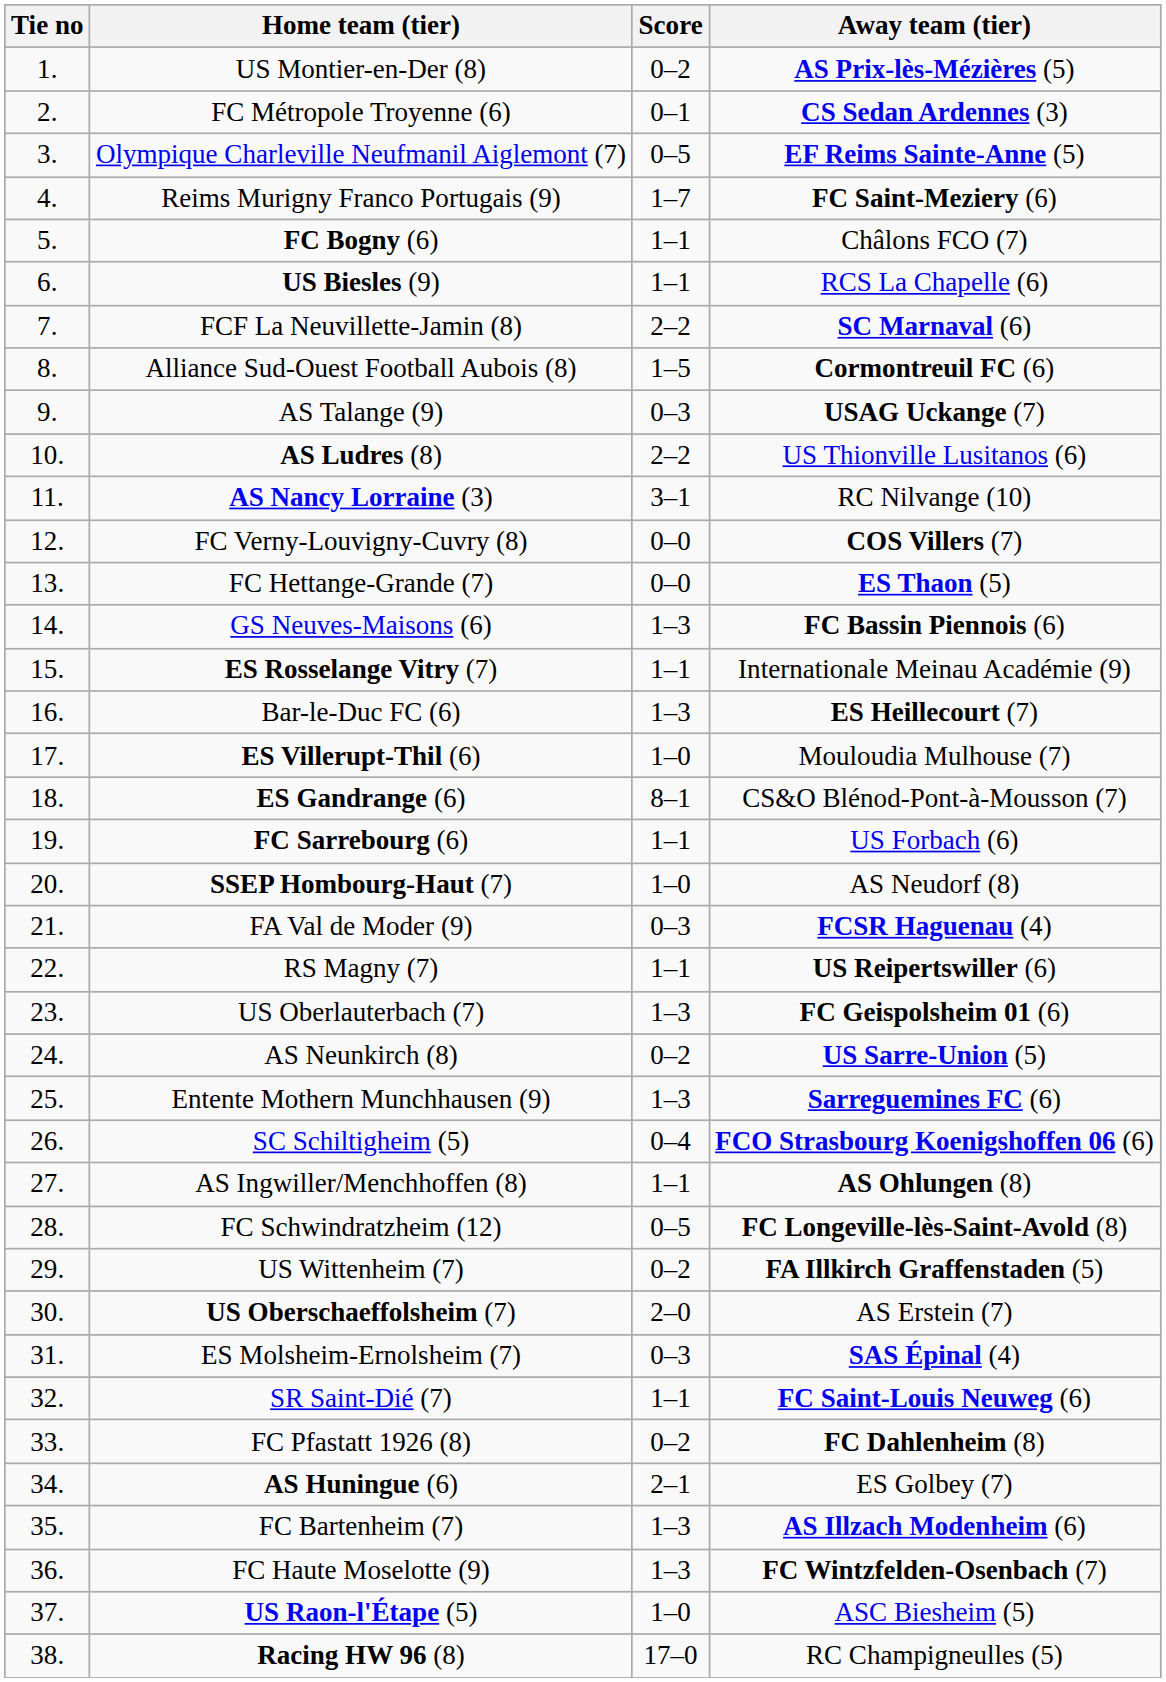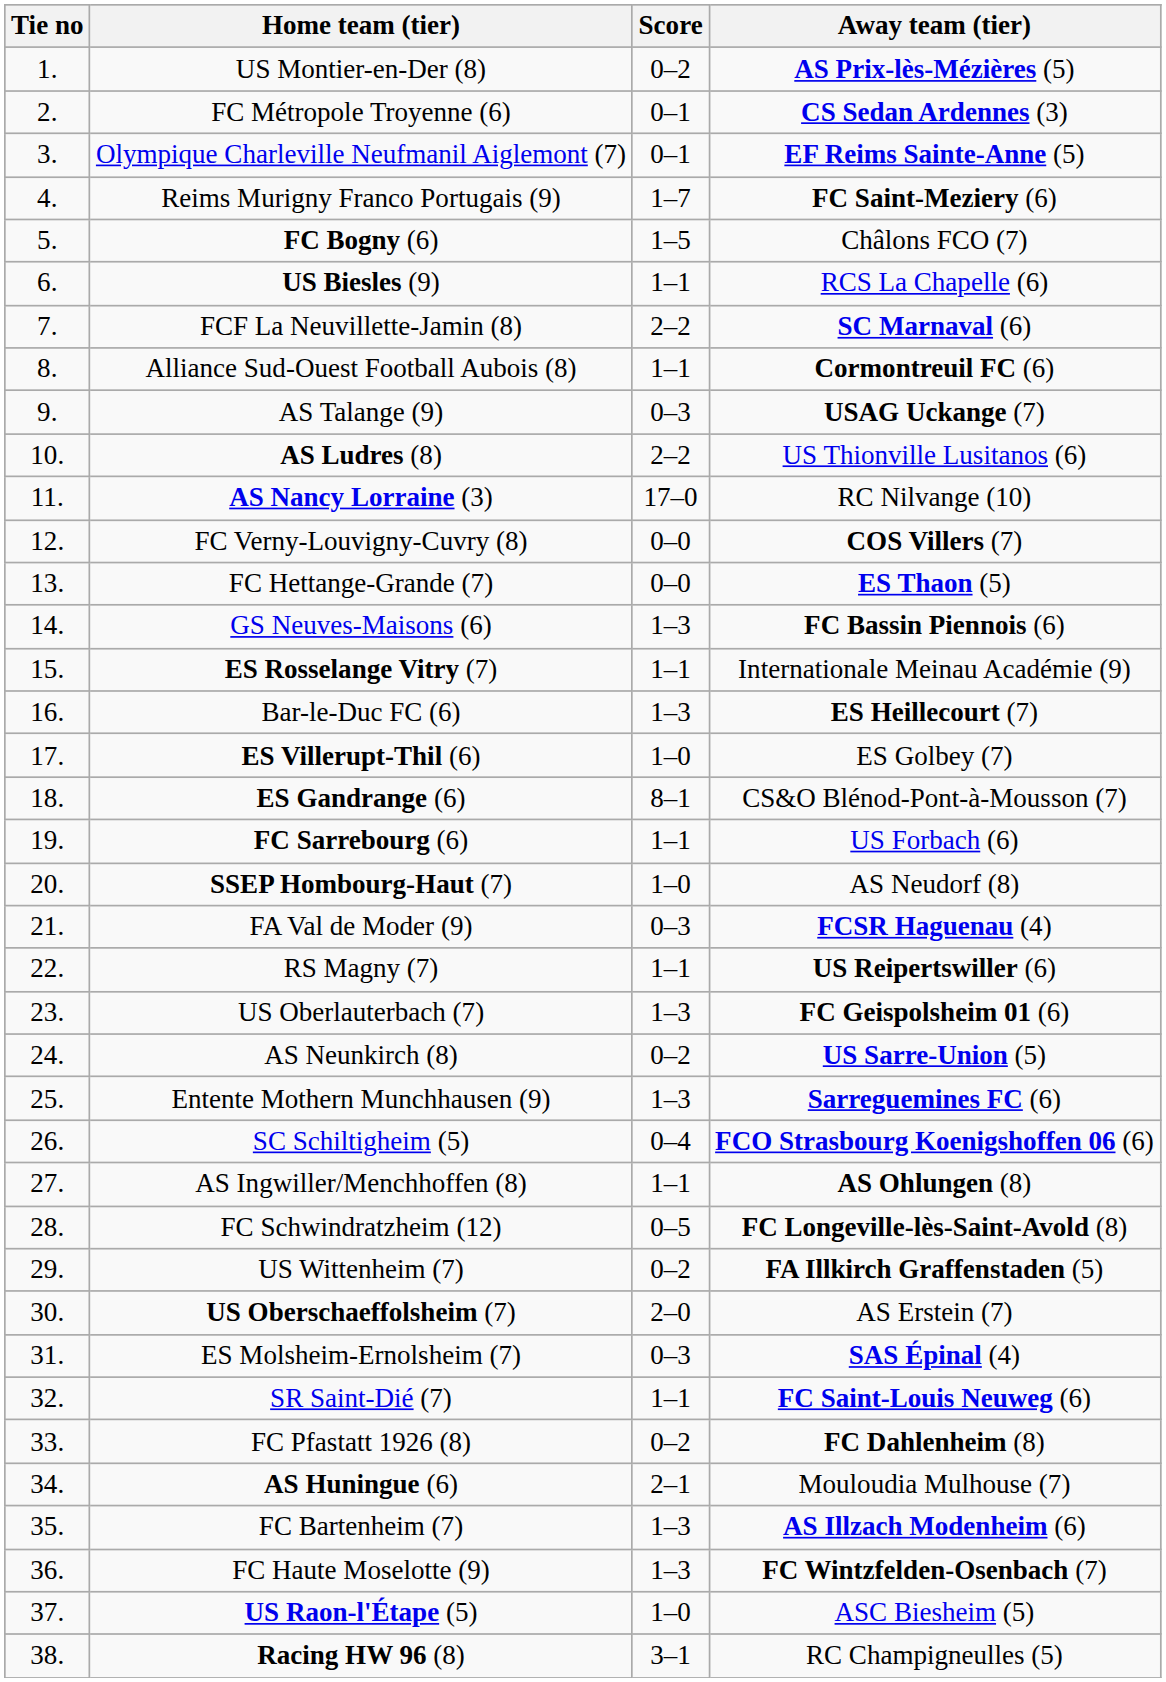 <table class="wikitable" style="text-align: center">
 <tr>
 <th>Tie no</th>
 <th>Home team (tier)</th>
 <th>Score</th>
 <th>Away team (tier)</th>
 </tr>
 <tr>
 <td>1.</td>
 <td>US Montier-en-Der (8)</td>
 <td>0–2</td>
 <td><strong><a href='#'>AS Prix-lès-Mézières</a></strong> (5)</td>
 </tr>
 <tr>
 <td>2.</td>
 <td>FC Métropole Troyenne (6)</td>
 <td>0–1</td>
 <td><strong><a href='#'>CS Sedan Ardennes</a></strong> (3)</td>
 </tr>
 <tr>
 <td>3.</td>
 <td><a href='#'>Olympique Charleville Neufmanil Aiglemont</a> (7)</td>
-<td>0–5</td>
+<td>0–1</td>
 <td><strong><a href='#'>EF Reims Sainte-Anne</a></strong> (5)</td>
 </tr>
 <tr>
 <td>4.</td>
 <td>Reims Murigny Franco Portugais (9)</td>
 <td>1–7</td>
 <td><strong>FC Saint-Meziery</strong> (6)</td>
 </tr>
 <tr>
 <td>5.</td>
 <td><strong>FC Bogny</strong> (6)</td>
-<td>1–1 </td>
+<td>1–5</td>
 <td>Châlons FCO (7)</td>
 </tr>
 <tr>
 <td>6.</td>
 <td><strong>US Biesles</strong> (9)</td>
 <td>1–1 </td>
 <td><a href='#'>RCS La Chapelle</a> (6)</td>
 </tr>
 <tr>
 <td>7.</td>
 <td>FCF La Neuvillette-Jamin (8)</td>
 <td>2–2 </td>
 <td><strong><a href='#'>SC Marnaval</a></strong> (6)</td>
 </tr>
 <tr>
 <td>8.</td>
 <td>Alliance Sud-Ouest Football Aubois (8)</td>
-<td>1–5</td>
+<td>1–1 </td>
 <td><strong>Cormontreuil FC</strong> (6)</td>
 </tr>
 <tr>
 <td>9.</td>
 <td>AS Talange (9)</td>
 <td>0–3</td>
 <td><strong>USAG Uckange</strong> (7)</td>
 </tr>
 <tr>
 <td>10.</td>
 <td><strong>AS Ludres</strong> (8)</td>
 <td>2–2 </td>
 <td><a href='#'>US Thionville Lusitanos</a> (6)</td>
 </tr>
 <tr>
 <td>11.</td>
 <td><strong><a href='#'>AS Nancy Lorraine</a></strong> (3)</td>
-<td>3–1</td>
+<td>17–0</td>
 <td>RC Nilvange (10)</td>
 </tr>
 <tr>
 <td>12.</td>
 <td>FC Verny-Louvigny-Cuvry (8)</td>
 <td>0–0 </td>
 <td><strong>COS Villers</strong> (7)</td>
 </tr>
 <tr>
 <td>13.</td>
 <td>FC Hettange-Grande (7)</td>
 <td>0–0 </td>
 <td><strong><a href='#'>ES Thaon</a></strong> (5)</td>
 </tr>
 <tr>
 <td>14.</td>
 <td><a href='#'>GS Neuves-Maisons</a> (6)</td>
 <td>1–3</td>
 <td><strong>FC Bassin Piennois</strong> (6)</td>
 </tr>
 <tr>
 <td>15.</td>
 <td><strong>ES Rosselange Vitry</strong> (7)</td>
 <td>1–1 </td>
 <td>Internationale Meinau Académie (9)</td>
 </tr>
 <tr>
 <td>16.</td>
 <td>Bar-le-Duc FC (6)</td>
 <td>1–3</td>
 <td><strong>ES Heillecourt</strong> (7)</td>
 </tr>
 <tr>
 <td>17.</td>
 <td><strong>ES Villerupt-Thil</strong> (6)</td>
 <td>1–0</td>
-<td>Mouloudia Mulhouse (7)</td>
+<td>ES Golbey (7)</td>
 </tr>
 <tr>
 <td>18.</td>
 <td><strong>ES Gandrange</strong> (6)</td>
 <td>8–1</td>
 <td>CS&O Blénod-Pont-à-Mousson (7)</td>
 </tr>
 <tr>
 <td>19.</td>
 <td><strong>FC Sarrebourg</strong> (6)</td>
 <td>1–1 </td>
 <td><a href='#'>US Forbach</a> (6)</td>
 </tr>
 <tr>
 <td>20.</td>
 <td><strong>SSEP Hombourg-Haut</strong> (7)</td>
 <td>1–0</td>
 <td>AS Neudorf (8)</td>
 </tr>
 <tr>
 <td>21.</td>
 <td>FA Val de Moder (9)</td>
 <td>0–3</td>
 <td><strong><a href='#'>FCSR Haguenau</a></strong> (4)</td>
 </tr>
 <tr>
 <td>22.</td>
 <td>RS Magny (7)</td>
 <td>1–1 </td>
 <td><strong>US Reipertswiller</strong> (6)</td>
 </tr>
 <tr>
 <td>23.</td>
 <td>US Oberlauterbach (7)</td>
 <td>1–3</td>
 <td><strong>FC Geispolsheim 01</strong> (6)</td>
 </tr>
 <tr>
 <td>24.</td>
 <td>AS Neunkirch (8)</td>
 <td>0–2</td>
 <td><strong><a href='#'>US Sarre-Union</a></strong> (5)</td>
 </tr>
 <tr>
 <td>25.</td>
 <td>Entente Mothern Munchhausen (9)</td>
 <td>1–3</td>
 <td><strong><a href='#'>Sarreguemines FC</a></strong> (6)</td>
 </tr>
 <tr>
 <td>26.</td>
 <td><a href='#'>SC Schiltigheim</a> (5)</td>
 <td>0–4</td>
 <td><strong><a href='#'>FCO Strasbourg Koenigshoffen 06</a></strong> (6)</td>
 </tr>
 <tr>
 <td>27.</td>
 <td>AS Ingwiller/Menchhoffen (8)</td>
 <td>1–1 </td>
 <td><strong>AS Ohlungen</strong> (8)</td>
 </tr>
 <tr>
 <td>28.</td>
 <td>FC Schwindratzheim (12)</td>
 <td>0–5</td>
 <td><strong>FC Longeville-lès-Saint-Avold</strong> (8)</td>
 </tr>
 <tr>
 <td>29.</td>
 <td>US Wittenheim (7)</td>
 <td>0–2</td>
 <td><strong>FA Illkirch Graffenstaden</strong> (5)</td>
 </tr>
 <tr>
 <td>30.</td>
 <td><strong>US Oberschaeffolsheim</strong> (7)</td>
 <td>2–0</td>
 <td>AS Erstein (7)</td>
 </tr>
 <tr>
 <td>31.</td>
 <td>ES Molsheim-Ernolsheim (7)</td>
 <td>0–3</td>
 <td><strong><a href='#'>SAS Épinal</a></strong> (4)</td>
 </tr>
 <tr>
 <td>32.</td>
 <td><a href='#'>SR Saint-Dié</a> (7)</td>
 <td>1–1 </td>
 <td><strong><a href='#'>FC Saint-Louis Neuweg</a></strong> (6)</td>
 </tr>
 <tr>
 <td>33.</td>
 <td>FC Pfastatt 1926 (8)</td>
 <td>0–2</td>
 <td><strong>FC Dahlenheim</strong> (8)</td>
 </tr>
 <tr>
 <td>34.</td>
 <td><strong>AS Huningue</strong> (6)</td>
 <td>2–1</td>
-<td>ES Golbey (7)</td>
+<td>Mouloudia Mulhouse (7)</td>
 </tr>
 <tr>
 <td>35.</td>
 <td>FC Bartenheim (7)</td>
 <td>1–3</td>
 <td><strong><a href='#'>AS Illzach Modenheim</a></strong> (6)</td>
 </tr>
 <tr>
 <td>36.</td>
 <td>FC Haute Moselotte (9)</td>
 <td>1–3</td>
 <td><strong>FC Wintzfelden-Osenbach</strong> (7)</td>
 </tr>
 <tr>
 <td>37.</td>
 <td><strong><a href='#'>US Raon-l'Étape</a></strong> (5)</td>
 <td>1–0</td>
 <td><a href='#'>ASC Biesheim</a> (5)</td>
 </tr>
 <tr>
 <td>38.</td>
 <td><strong>Racing HW 96</strong> (8)</td>
-<td>17–0</td>
+<td>3–1</td>
 <td>RC Champigneulles (5)</td>
 </tr>
 </table>
